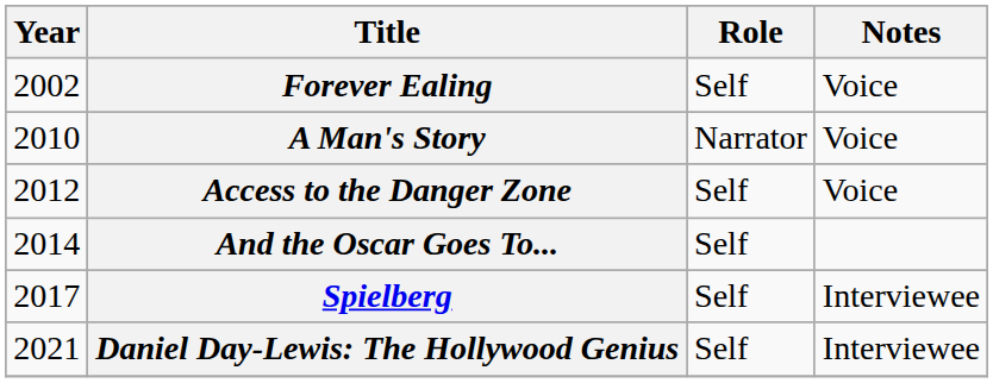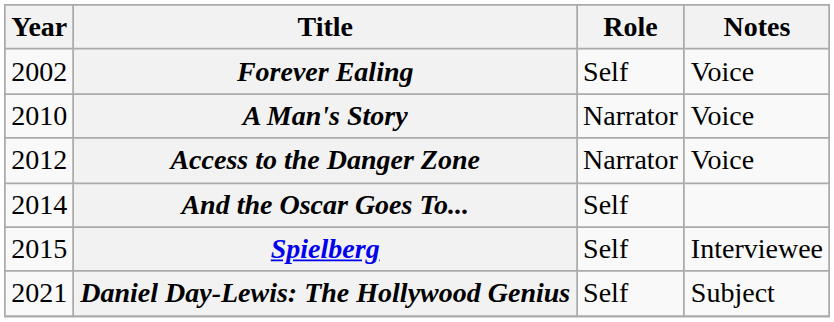 <table class="wikitable sortable plainrowheaders unsortable">
 <tr>
 <th scope="col">Year</th>
 <th scope="col">Title</th>
 <th scope="col">Role</th>
 <th scope="col" class="unsortable">Notes</th>
 </tr>
 <tr>
 <td>2002</td>
 <th scope="row"><em>Forever Ealing</em></th>
 <td>Self</td>
 <td>Voice</td>
 </tr>
 <tr>
 <td>2010</td>
 <th scope="row"><em>A Man's Story</em></th>
 <td>Narrator</td>
 <td>Voice</td>
 </tr>
 <tr>
 <td>2012</td>
 <th scope="row"><em>Access to the Danger Zone</em></th>
-<td>Self</td>
+<td>Narrator</td>
 <td>Voice</td>
 </tr>
 <tr>
 <td>2014</td>
 <th scope="row"><em>And the Oscar Goes To...</em></th>
 <td>Self</td>
 <td></td>
 </tr>
 <tr>
-<td>2017</td>
+<td>2015</td>
 <th scope="row"><em><a href='#'>Spielberg</a></em></th>
 <td>Self</td>
 <td>Interviewee</td>
 </tr>
 <tr>
 <td>2021</td>
 <th scope="row"><em>Daniel Day-Lewis: The Hollywood Genius</em></th>
 <td>Self</td>
-<td>Interviewee</td>
+<td>Subject</td>
 </tr>
 <tr>
 </tr>
 </table>
